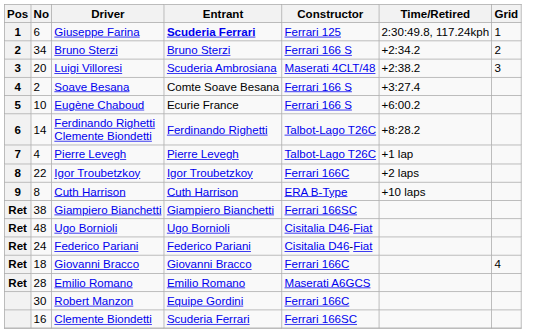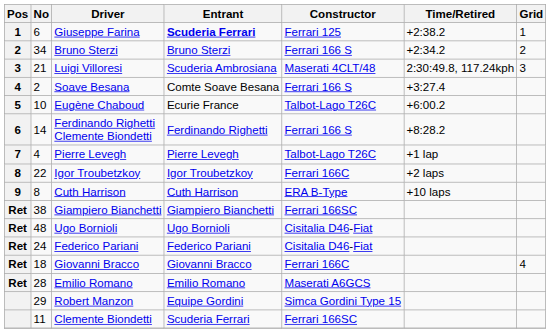 <table class="wikitable sortable" style="font-size:95%;">
 <tr>
 <th>Pos</th>
 <th>No</th>
 <th>Driver</th>
 <th>Entrant</th>
 <th>Constructor</th>
 <th>Time/Retired</th>
 <th>Grid</th>
 </tr>
 <tr>
 <th>1</th>
 <td>6</td>
 <td> <a href='#'>Giuseppe Farina</a></td>
 <td><strong><a href='#'>Scuderia Ferrari</a></strong></td>
 <td><a href='#'>Ferrari 125</a></td>
-<td>2:30:49.8, 117.24kph</td>
+<td>+2:38.2</td>
 <td>1</td>
 </tr>
 <tr>
 <th>2</th>
 <td>34</td>
 <td> <a href='#'>Bruno Sterzi</a></td>
 <td><a href='#'>Bruno Sterzi</a></td>
 <td><a href='#'>Ferrari 166 S</a></td>
 <td>+2:34.2</td>
 <td>2</td>
 </tr>
 <tr>
 <th>3</th>
-<td>20</td>
+<td>21</td>
 <td> <a href='#'>Luigi Villoresi</a></td>
 <td><a href='#'>Scuderia Ambrosiana</a></td>
 <td><a href='#'>Maserati 4CLT/48</a></td>
-<td>+2:38.2</td>
+<td>2:30:49.8, 117.24kph</td>
 <td>3</td>
 </tr>
 <tr>
 <th>4</th>
 <td>2</td>
 <td> <a href='#'>Soave Besana</a></td>
 <td>Comte Soave Besana</td>
 <td><a href='#'>Ferrari 166 S</a></td>
 <td>+3:27.4</td>
 <td></td>
 </tr>
 <tr>
 <th>5</th>
 <td>10</td>
 <td> <a href='#'>Eugène Chaboud</a></td>
 <td>Ecurie France</td>
-<td><a href='#'>Ferrari 166 S</a></td>
+<td><a href='#'>Talbot-Lago T26C</a></td>
 <td>+6:00.2</td>
 <td></td>
 </tr>
 <tr>
 <th>6</th>
 <td>14</td>
 <td> <a href='#'>Ferdinando Righetti</a><br> <a href='#'>Clemente Biondetti</a></td>
 <td><a href='#'>Ferdinando Righetti</a></td>
-<td><a href='#'>Talbot-Lago T26C</a></td>
+<td><a href='#'>Ferrari 166 S</a></td>
 <td>+8:28.2</td>
 <td></td>
 </tr>
 <tr>
 <th>7</th>
 <td>4</td>
 <td> <a href='#'>Pierre Levegh</a></td>
 <td><a href='#'>Pierre Levegh</a></td>
 <td><a href='#'>Talbot-Lago T26C</a></td>
 <td>+1 lap</td>
 <td></td>
 </tr>
 <tr>
 <th>8</th>
 <td>22</td>
 <td> <a href='#'>Igor Troubetzkoy</a></td>
 <td><a href='#'>Igor Troubetzkoy</a></td>
 <td><a href='#'>Ferrari 166C</a></td>
 <td>+2 laps</td>
 <td></td>
 </tr>
 <tr>
 <th>9</th>
 <td>8</td>
 <td> <a href='#'>Cuth Harrison</a></td>
 <td><a href='#'>Cuth Harrison</a></td>
 <td><a href='#'>ERA B-Type</a></td>
 <td>+10 laps</td>
 <td></td>
 </tr>
 <tr>
 <th>Ret</th>
 <td>38</td>
 <td> <a href='#'>Giampiero Bianchetti</a></td>
 <td><a href='#'>Giampiero Bianchetti</a></td>
 <td><a href='#'>Ferrari 166SC</a></td>
 <td></td>
 <td></td>
 </tr>
 <tr>
 <th>Ret</th>
 <td>48</td>
 <td> <a href='#'>Ugo Bornioli</a></td>
 <td><a href='#'>Ugo Bornioli</a></td>
 <td><a href='#'>Cisitalia D46</a>-<a href='#'>Fiat</a></td>
 <td></td>
 <td></td>
 </tr>
 <tr>
 <th>Ret</th>
 <td>24</td>
 <td> <a href='#'>Federico Pariani</a></td>
 <td><a href='#'>Federico Pariani</a></td>
 <td><a href='#'>Cisitalia D46</a>-<a href='#'>Fiat</a></td>
 <td></td>
 <td></td>
 </tr>
 <tr>
 <th>Ret</th>
 <td>18</td>
 <td> <a href='#'>Giovanni Bracco</a></td>
 <td><a href='#'>Giovanni Bracco</a></td>
 <td><a href='#'>Ferrari 166C</a></td>
 <td></td>
 <td>4</td>
 </tr>
 <tr>
 <th>Ret</th>
 <td>28</td>
 <td> <a href='#'>Emilio Romano</a></td>
 <td><a href='#'>Emilio Romano</a></td>
 <td><a href='#'>Maserati A6GCS</a></td>
 <td></td>
 <td></td>
 </tr>
 <tr>
 <th></th>
-<td>30</td>
+<td>29</td>
 <td> <a href='#'>Robert Manzon</a></td>
 <td><a href='#'>Equipe Gordini</a></td>
-<td><a href='#'>Ferrari 166C</a></td>
+<td><a href='#'>Simca Gordini Type 15</a></td>
 <td></td>
 <td></td>
 </tr>
 <tr>
 <th></th>
-<td>16</td>
+<td>11</td>
 <td> <a href='#'>Clemente Biondetti</a></td>
 <td><a href='#'>Scuderia Ferrari</a></td>
 <td><a href='#'>Ferrari 166SC</a></td>
 <td></td>
 <td></td>
 </tr>
 <tr>
 </tr>
 </table>
